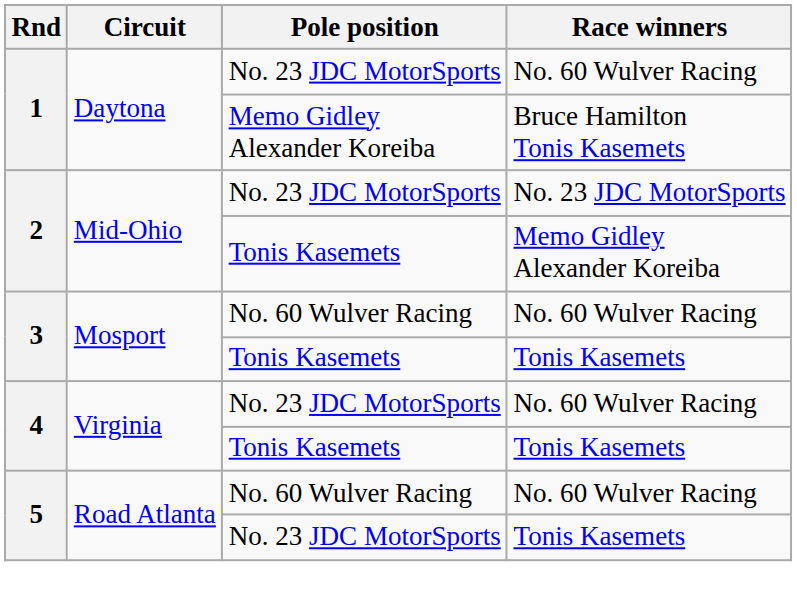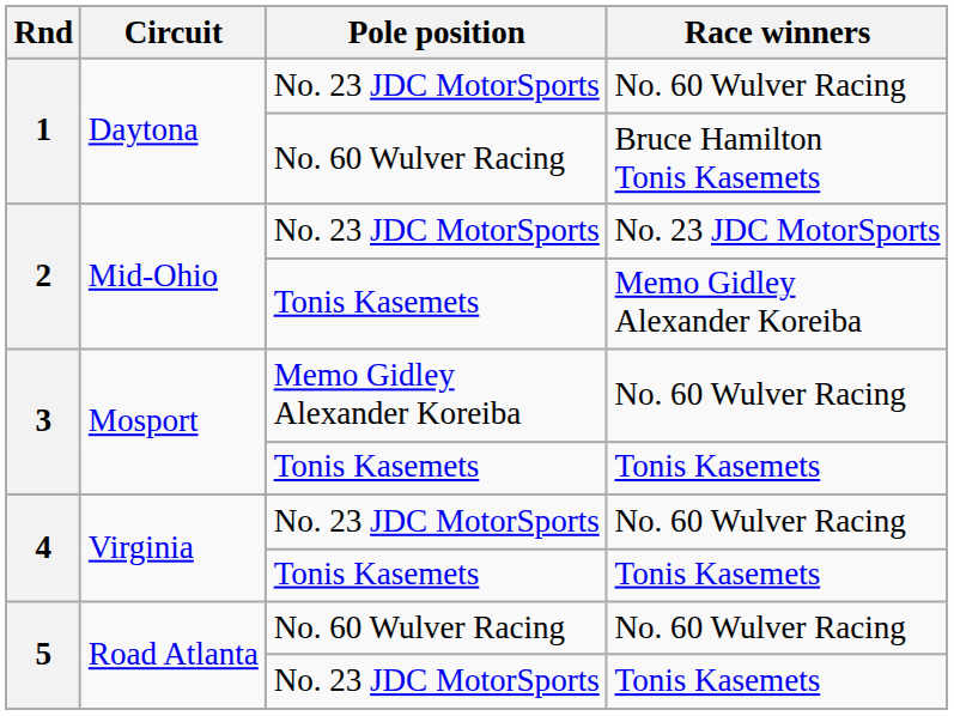 <table class="wikitable" style="font-size:85%">
 <tr>
 <th>Rnd</th>
 <th>Circuit</th>
 <th>Pole position</th>
 <th>Race winners</th>
 </tr>
 <tr>
 <th rowspan=2>1</th>
 <td rowspan=2> <a href='#'>Daytona</a></td>
 <td> No. 23 <a href='#'>JDC MotorSports</a></td>
 <td> No. 60 Wulver Racing</td>
 </tr>
 <tr>
-<td> <a href='#'>Memo Gidley</a><br> Alexander Koreiba</td>
+<td> No. 60 Wulver Racing</td>
 <td> Bruce Hamilton<br> <a href='#'>Tonis Kasemets</a></td>
 </tr>
 <tr>
 <th rowspan=2>2</th>
 <td rowspan=2> <a href='#'>Mid-Ohio</a></td>
 <td> No. 23 <a href='#'>JDC MotorSports</a></td>
 <td> No. 23 <a href='#'>JDC MotorSports</a></td>
 </tr>
 <tr>
 <td> <a href='#'>Tonis Kasemets</a></td>
 <td> <a href='#'>Memo Gidley</a><br> Alexander Koreiba</td>
 </tr>
 <tr>
 <th rowspan=2>3</th>
 <td rowspan=2> <a href='#'>Mosport</a></td>
-<td> No. 60 Wulver Racing</td>
+<td> <a href='#'>Memo Gidley</a><br> Alexander Koreiba</td>
 <td> No. 60 Wulver Racing</td>
 </tr>
 <tr>
 <td> <a href='#'>Tonis Kasemets</a></td>
 <td> <a href='#'>Tonis Kasemets</a></td>
 </tr>
 <tr>
 <th rowspan=2>4</th>
 <td rowspan=2> <a href='#'>Virginia</a></td>
 <td> No. 23 <a href='#'>JDC MotorSports</a></td>
 <td> No. 60 Wulver Racing</td>
 </tr>
 <tr>
 <td> <a href='#'>Tonis Kasemets</a></td>
 <td> <a href='#'>Tonis Kasemets</a></td>
 </tr>
 <tr>
 <th rowspan=2>5</th>
 <td rowspan=2> <a href='#'>Road Atlanta</a></td>
 <td> No. 60 Wulver Racing</td>
 <td> No. 60 Wulver Racing</td>
 </tr>
 <tr>
 <td> No. 23 <a href='#'>JDC MotorSports</a></td>
 <td> <a href='#'>Tonis Kasemets</a></td>
 </tr>
 </table>
